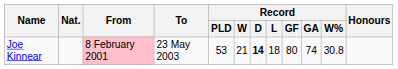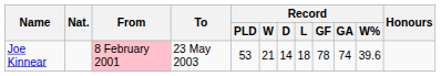 <table class="wikitable" style="text-align: center">
 <tr>
 <th rowspan="2">Name</th>
 <th rowspan="2">Nat.</th>
 <th rowspan="2">From</th>
 <th rowspan="2">To</th>
 <th colspan="7">Record</th>
 <th rowspan="2">Honours</th>
 </tr>
 <tr>
 <th>PLD</th>
 <th>W</th>
 <th>D</th>
 <th>L</th>
 <th>GF</th>
 <th>GA</th>
 <th>W%</th>
 </tr>
 <tr>
 <td align=left><a href='#'>Joe Kinnear</a></td>
 <td></td>
 <td align=left style="background: pink;">8 February 2001</td>
 <td align=left>23 May 2003</td>
 <td>53</td>
 <td>21</td>
-<td><strong>14</strong></td>
+<td>14</td>
 <td>18</td>
-<td>80</td>
+<td>78</td>
 <td>74</td>
-<td>30.8</td>
+<td>39.6</td>
 <td></td>
 </tr>
 </table>
